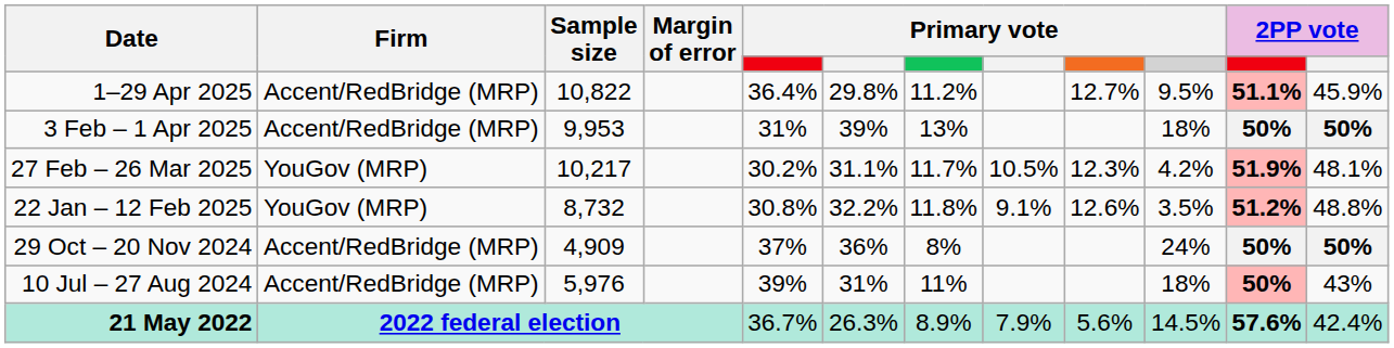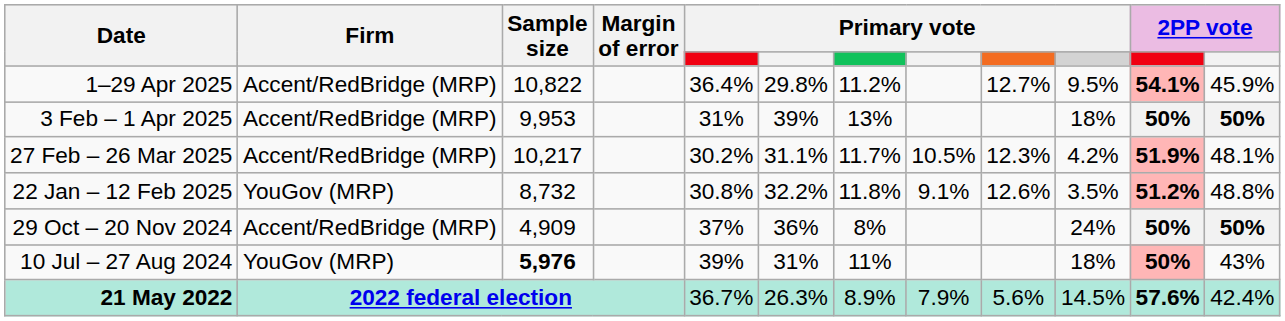 <table class="nowrap wikitable tpl-blanktable" style=text-align:center;font-size:90%>
 <tr>
 <th rowspan=2>Date</th>
 <th rowspan=2>Firm</th>
 <th rowspan=2>Sample<br>size</th>
 <th rowspan=2>Margin<br>of error</th>
 <th colspan=6>Primary vote</th>
 <th colspan=2 class=unsortable style=background:#ebbce3><a href='#'>2PP vote</a></th>
 </tr>
 <tr>
 <th style="background:#F00011"></th>
 <th style=background:></th>
 <th style=background:#10C25B></th>
 <th style=background:></th>
 <th style=background:#f36c21></th>
 <th style=background:lightgray></th>
 <th style="background:#F00011"></th>
 <th style=background:></th>
 </tr>
 <tr>
 <td align=right>1–29 Apr 2025</td>
 <td align=left>Accent/RedBridge (MRP)</td>
 <td>10,822</td>
 <td></td>
 <td>36.4%</td>
 <td>29.8%</td>
 <td>11.2%</td>
 <td></td>
 <td>12.7%</td>
 <td>9.5%</td>
-<th style="background:#FFB6B6">51.1%</th>
+<th style="background:#FFB6B6">54.1%</th>
 <td>45.9%</td>
 </tr>
 <tr>
 <td align=right>3 Feb – 1 Apr 2025</td>
 <td align=left>Accent/RedBridge (MRP)</td>
 <td>9,953</td>
 <td></td>
 <td>31%</td>
 <td>39%</td>
 <td>13%</td>
 <td></td>
 <td></td>
 <td>18%</td>
 <th>50%</th>
 <th>50%</th>
 </tr>
 <tr>
 <td align=right>27 Feb – 26 Mar 2025</td>
-<td align=left>YouGov (MRP)</td>
+<td align=left>Accent/RedBridge (MRP)</td>
 <td>10,217</td>
 <td></td>
 <td>30.2%</td>
 <td>31.1%</td>
 <td>11.7%</td>
 <td>10.5%</td>
 <td>12.3%</td>
 <td>4.2%</td>
 <th style="background:#FFB6B6">51.9%</th>
 <td>48.1%</td>
 </tr>
 <tr>
 <td align=right>22 Jan – 12 Feb 2025</td>
 <td align=left>YouGov (MRP)</td>
 <td>8,732</td>
 <td></td>
 <td>30.8%</td>
 <td>32.2%</td>
 <td>11.8%</td>
 <td>9.1%</td>
 <td>12.6%</td>
 <td>3.5%</td>
 <th style="background:#FFB6B6">51.2%</th>
 <td>48.8%</td>
 </tr>
 <tr>
 <td align=right>29 Oct – 20 Nov 2024</td>
 <td align=left>Accent/RedBridge (MRP)</td>
 <td>4,909</td>
 <td></td>
 <td>37%</td>
 <td>36%</td>
 <td>8%</td>
 <td></td>
 <td></td>
 <td>24%</td>
 <th>50%</th>
 <th>50%</th>
 </tr>
 <tr>
 <td align=right>10 Jul – 27 Aug 2024</td>
-<td align=left>Accent/RedBridge (MRP)</td>
-<td>5,976</td>
+<td align=left>YouGov (MRP)</td>
+<td><strong>5,976</strong></td>
 <td></td>
 <td>39%</td>
 <td>31%</td>
 <td>11%</td>
 <td></td>
 <td></td>
 <td>18%</td>
 <th style="background:#FFB6B6">50%</th>
 <td>43%</td>
 </tr>
 <tr style="background:#b0e9db">
 <td style="text-align:right" data-sort-value="21-May-2022"><strong>21 May 2022</strong></td>
 <td colspan="3" style="text-align:center"><strong><a href='#'>2022 federal election</a></strong></td>
 <td>36.7%</td>
 <td>26.3%</td>
 <td>8.9%</td>
 <td>7.9%</td>
 <td>5.6%</td>
 <td>14.5%</td>
 <td><strong>57.6%</strong></td>
 <td>42.4%</td>
 </tr>
 </table>
